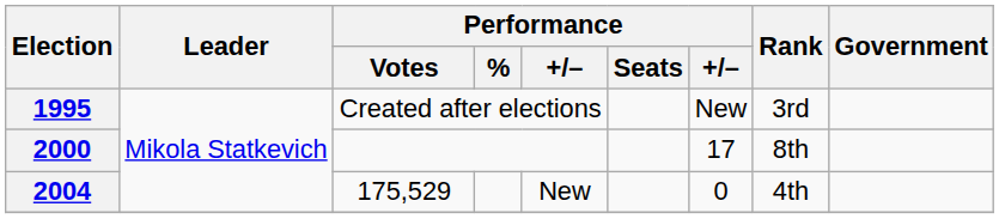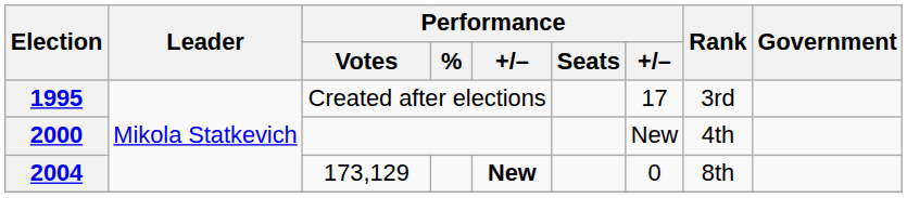 <table class=wikitable style=text-align:center>
 <tr>
 <th rowspan="2">Election</th>
 <th rowspan="2">Leader</th>
 <th colspan="5" scope="col">Performance</th>
 <th rowspan="2">Rank</th>
 <th rowspan="2">Government</th>
 </tr>
 <tr>
 <th>Votes</th>
 <th>%</th>
 <th>+/–</th>
 <th>Seats</th>
 <th>+/–</th>
 </tr>
 <tr>
 <th><a href='#'>1995</a></th>
 <td rowspan="3"><a href='#'>Mikola Statkevich</a></td>
 <td rowspan="1" colspan="3">Created after elections</td>
 <td></td>
-<td>New</td>
+<td> 17</td>
 <td>3rd</td>
 <td></td>
 </tr>
 <tr>
 <th><a href='#'>2000</a></th>
 <td colspan="3"></td>
 <td></td>
-<td> 17</td>
-<td> 8th</td>
+<td>New</td>
+<td> 4th</td>
 <td></td>
 </tr>
 <tr>
 <th><a href='#'>2004</a></th>
-<td>175,529</td>
+<td>173,129</td>
 <td></td>
-<td>New</td>
+<td><strong>New</strong></td>
 <td></td>
 <td> 0</td>
-<td> 4th</td>
+<td> 8th</td>
 <td></td>
 </tr>
 <tr>
 </tr>
 </table>
